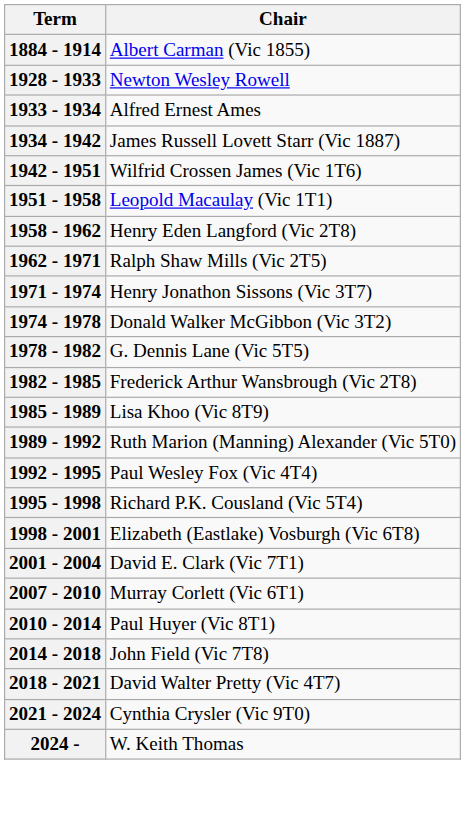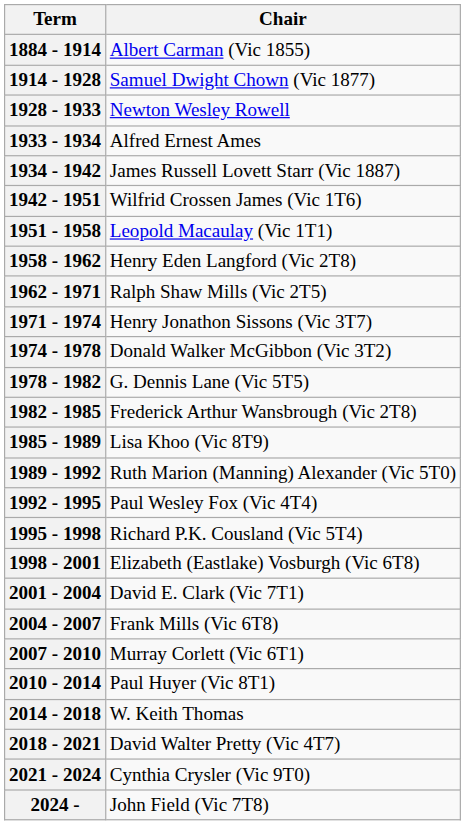 <table class="wikitable mw-collapsible mw-collapsed">
 <tr>
 <th>Term</th>
 <th>Chair</th>
 </tr>
 <tr>
 <th>1884 - 1914</th>
 <td><a href='#'>Albert Carman</a> (Vic 1855)</td>
+</tr>
+<tr>
+<th>1914 - 1928</th>
+<td><a href='#'>Samuel Dwight Chown</a> (Vic 1877)</td>
 </tr>
 <tr>
 <th>1928 - 1933</th>
 <td><a href='#'>Newton Wesley Rowell</a></td>
 </tr>
 <tr>
 <th>1933 - 1934</th>
 <td>Alfred Ernest Ames</td>
 </tr>
 <tr>
 <th>1934 - 1942</th>
 <td>James Russell Lovett Starr (Vic 1887)</td>
 </tr>
 <tr>
 <th>1942 - 1951</th>
 <td>Wilfrid Crossen James (Vic 1T6)</td>
 </tr>
 <tr>
 <th>1951 - 1958</th>
 <td><a href='#'>Leopold Macaulay</a> (Vic 1T1)</td>
 </tr>
 <tr>
 <th>1958 - 1962</th>
 <td>Henry Eden Langford (Vic 2T8)</td>
 </tr>
 <tr>
 <th>1962 - 1971</th>
 <td>Ralph Shaw Mills (Vic 2T5)</td>
 </tr>
 <tr>
 <th>1971 - 1974</th>
 <td>Henry Jonathon Sissons (Vic 3T7)</td>
 </tr>
 <tr>
 <th>1974 - 1978</th>
 <td>Donald Walker McGibbon (Vic 3T2)</td>
 </tr>
 <tr>
 <th>1978 - 1982</th>
 <td>G. Dennis Lane (Vic 5T5)</td>
 </tr>
 <tr>
 <th>1982 - 1985</th>
 <td>Frederick Arthur Wansbrough (Vic 2T8)</td>
 </tr>
 <tr>
 <th>1985 - 1989</th>
 <td>Lisa Khoo (Vic 8T9)</td>
 </tr>
 <tr>
 <th>1989 - 1992</th>
 <td>Ruth Marion (Manning) Alexander (Vic 5T0)</td>
 </tr>
 <tr>
 <th>1992 - 1995</th>
 <td>Paul Wesley Fox (Vic 4T4)</td>
 </tr>
 <tr>
 <th>1995 - 1998</th>
 <td>Richard P.K. Cousland (Vic 5T4)</td>
 </tr>
 <tr>
 <th>1998 - 2001</th>
 <td>Elizabeth (Eastlake) Vosburgh (Vic 6T8)</td>
 </tr>
 <tr>
 <th>2001 - 2004</th>
 <td>David E. Clark (Vic 7T1)</td>
 </tr>
 <tr>
+<th>2004 - 2007</th>
+<td>Frank Mills (Vic 6T8)</td>
+</tr>
+<tr>
 <th>2007 - 2010</th>
 <td>Murray Corlett (Vic 6T1)</td>
 </tr>
 <tr>
 <th>2010 - 2014</th>
 <td>Paul Huyer (Vic 8T1)</td>
 </tr>
 <tr>
 <th>2014 - 2018</th>
-<td>John Field (Vic 7T8)</td>
+<td>W. Keith Thomas</td>
 </tr>
 <tr>
 <th>2018 - 2021</th>
 <td>David Walter Pretty (Vic 4T7)</td>
 </tr>
 <tr>
 <th>2021 - 2024</th>
 <td>Cynthia Crysler (Vic 9T0)</td>
 </tr>
 <tr>
 <th>2024 -</th>
-<td>W. Keith Thomas</td>
+<td>John Field (Vic 7T8)</td>
 </tr>
 </table>
